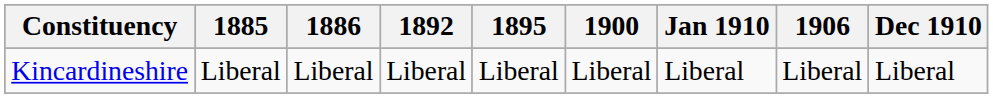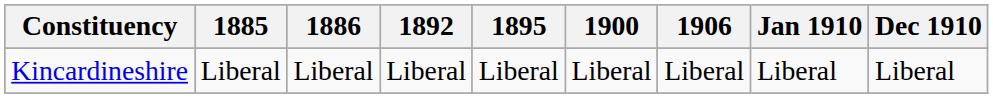 <table class="wikitable">
 <tr>
 <th>Constituency</th>
 <th>1885</th>
 <th>1886</th>
 <th>1892</th>
 <th>1895</th>
 <th>1900</th>
+<th>1906</th>
 <th>Jan 1910</th>
-<th>1906</th>
 <th>Dec 1910</th>
 </tr>
 <tr>
 <td><a href='#'>Kincardineshire</a></td>
 <td bgcolor=>Liberal</td>
 <td bgcolor=>Liberal</td>
 <td bgcolor=>Liberal</td>
 <td bgcolor=>Liberal</td>
 <td bgcolor=>Liberal</td>
 <td bgcolor=>Liberal</td>
 <td bgcolor=>Liberal</td>
 <td bgcolor=>Liberal</td>
 </tr>
 </table>
